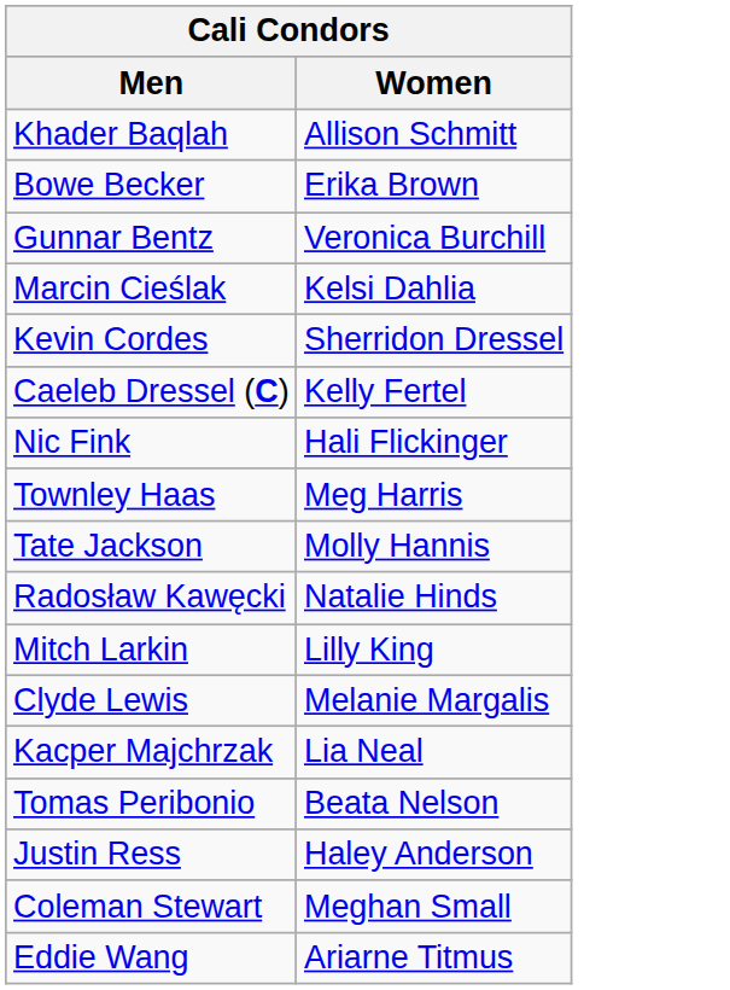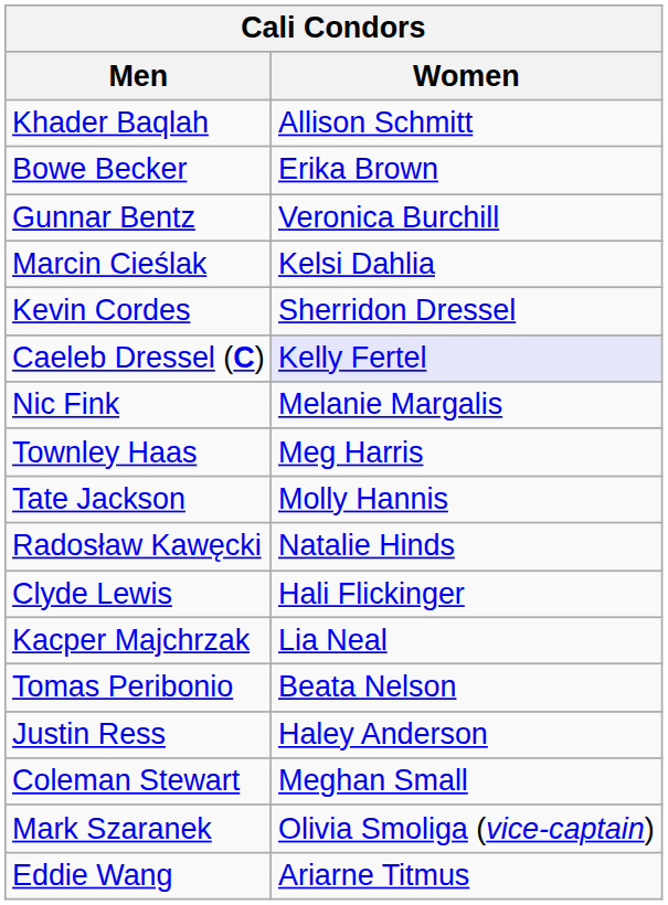 <table class="wikitable">
 <tr>
 <th colspan="2"> Cali Condors</th>
 </tr>
 <tr>
 <th>Men</th>
 <th>Women</th>
 </tr>
 <tr>
 <td> <a href='#'>Khader Baqlah</a></td>
 <td> <a href='#'>Allison Schmitt</a></td>
 </tr>
 <tr>
 <td> <a href='#'>Bowe Becker</a></td>
 <td> <a href='#'>Erika Brown</a></td>
 </tr>
 <tr>
 <td> <a href='#'>Gunnar Bentz</a></td>
 <td> <a href='#'>Veronica Burchill</a></td>
 </tr>
 <tr>
 <td> <a href='#'>Marcin Cieślak</a></td>
 <td> <a href='#'>Kelsi Dahlia</a></td>
 </tr>
 <tr>
 <td> <a href='#'>Kevin Cordes</a></td>
 <td> <a href='#'>Sherridon Dressel</a></td>
 </tr>
 <tr>
 <td> <a href='#'>Caeleb Dressel</a> (<strong><a href='#'>C</a></strong>)</td>
-<td> <a href='#'>Kelly Fertel</a></td>
+<td style="background: lavender;"> <a href='#'>Kelly Fertel</a></td>
 </tr>
 <tr>
 <td> <a href='#'>Nic Fink</a></td>
-<td> <a href='#'>Hali Flickinger</a></td>
+<td> <a href='#'>Melanie Margalis</a></td>
 </tr>
 <tr>
 <td> <a href='#'>Townley Haas</a></td>
 <td> <a href='#'>Meg Harris</a></td>
 </tr>
 <tr>
 <td> <a href='#'>Tate Jackson</a></td>
 <td> <a href='#'>Molly Hannis</a></td>
 </tr>
 <tr>
 <td> <a href='#'>Radosław Kawęcki</a></td>
 <td> <a href='#'>Natalie Hinds</a></td>
 </tr>
 <tr>
-<td> <a href='#'>Mitch Larkin</a></td>
-<td> <a href='#'>Lilly King</a></td>
-</tr>
-<tr>
 <td> <a href='#'>Clyde Lewis</a></td>
-<td> <a href='#'>Melanie Margalis</a></td>
+<td> <a href='#'>Hali Flickinger</a></td>
 </tr>
 <tr>
 <td> <a href='#'>Kacper Majchrzak</a></td>
 <td> <a href='#'>Lia Neal</a></td>
 </tr>
 <tr>
 <td> <a href='#'>Tomas Peribonio</a></td>
 <td> <a href='#'>Beata Nelson</a></td>
 </tr>
 <tr>
 <td> <a href='#'>Justin Ress</a></td>
 <td> <a href='#'>Haley Anderson</a></td>
 </tr>
 <tr>
 <td> <a href='#'>Coleman Stewart</a></td>
 <td> <a href='#'>Meghan Small</a></td>
 </tr>
 <tr>
+<td> <a href='#'>Mark Szaranek</a></td>
+<td> <a href='#'>Olivia Smoliga</a> (<em><a href='#'>vice-captain</a></em>)</td>
+</tr>
+<tr>
 <td> <a href='#'>Eddie Wang</a></td>
 <td> <a href='#'>Ariarne Titmus</a></td>
 </tr>
 </table>
